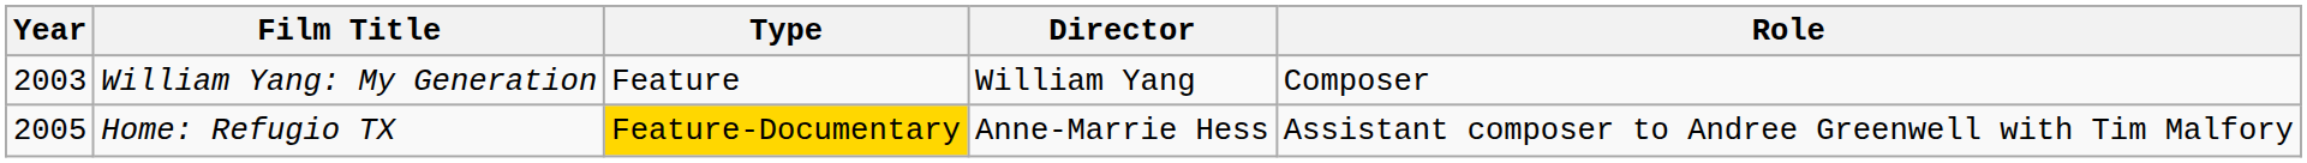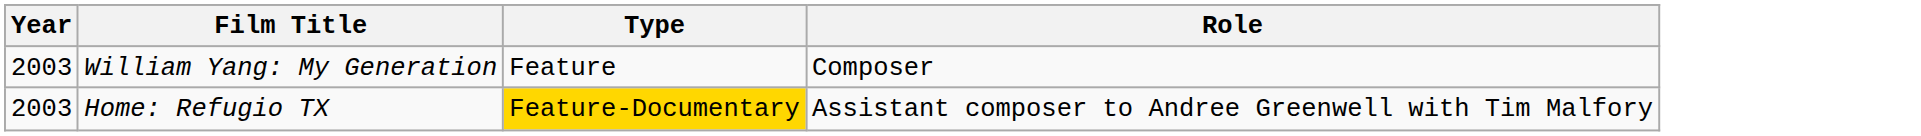 <table class="wikitable">
 <tr>
 <th>Year</th>
 <th>Film Title</th>
 <th>Type</th>
-<th>Director</th>
 <th>Role</th>
 </tr>
 <tr>
 <td>2003</td>
 <td><em>William Yang: My Generation</em></td>
 <td>Feature</td>
-<td>William Yang</td>
 <td>Composer</td>
 </tr>
 <tr>
-<td>2005</td>
+<td>2003</td>
 <td><em>Home: Refugio TX</em></td>
 <td style="background: gold;">Feature-Documentary</td>
-<td>Anne-Marrie Hess</td>
 <td>Assistant composer to Andree Greenwell with Tim Malfory</td>
 </tr>
 </table>
